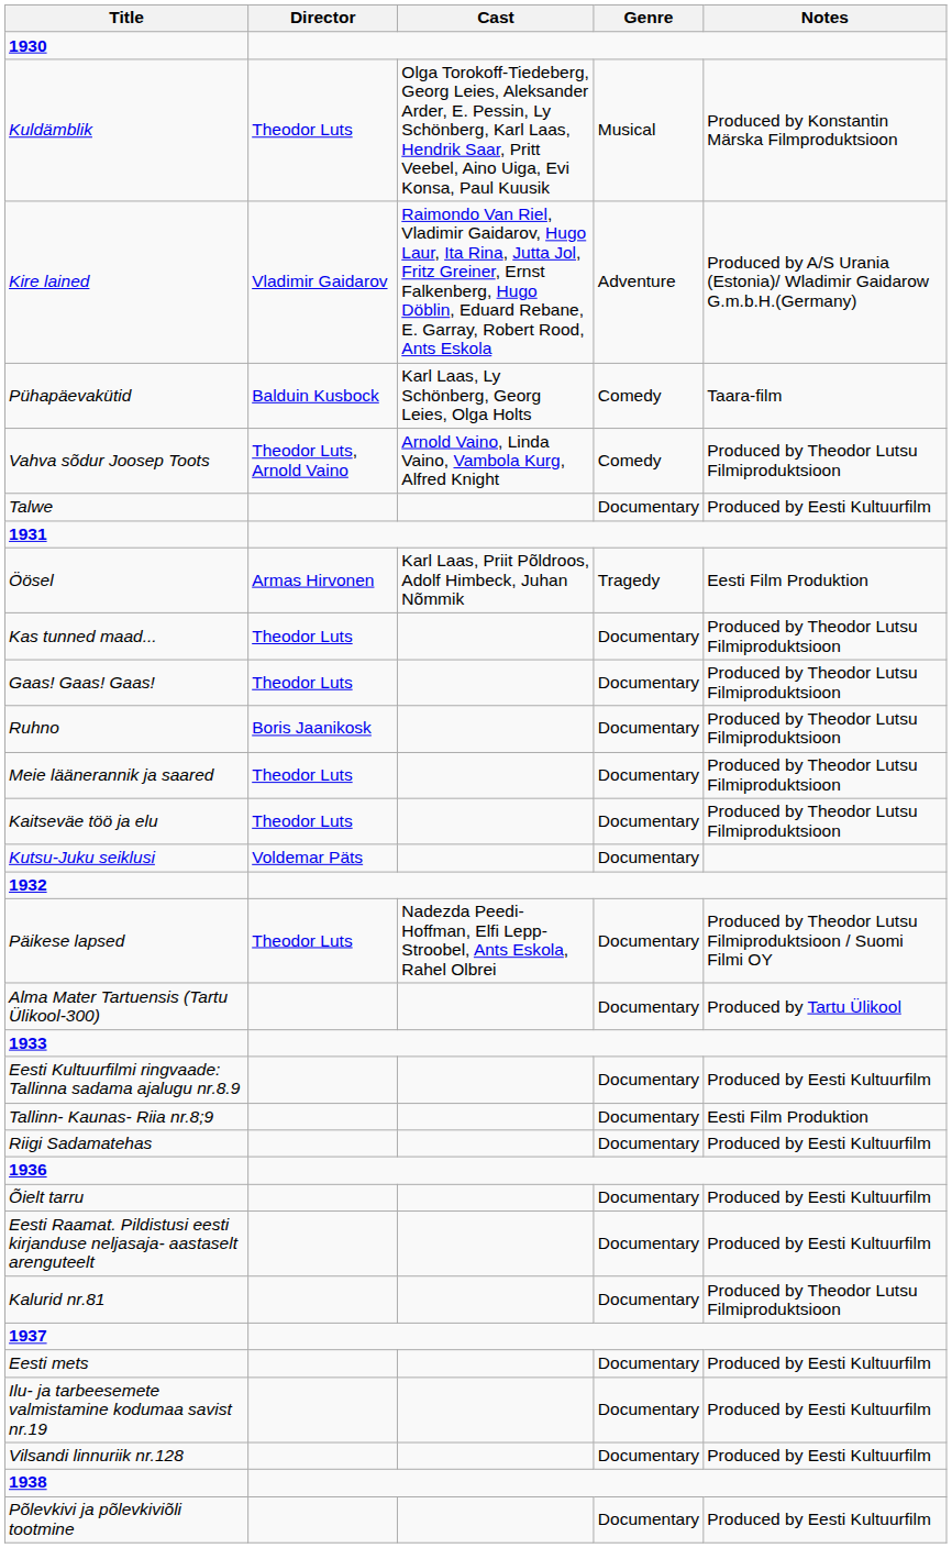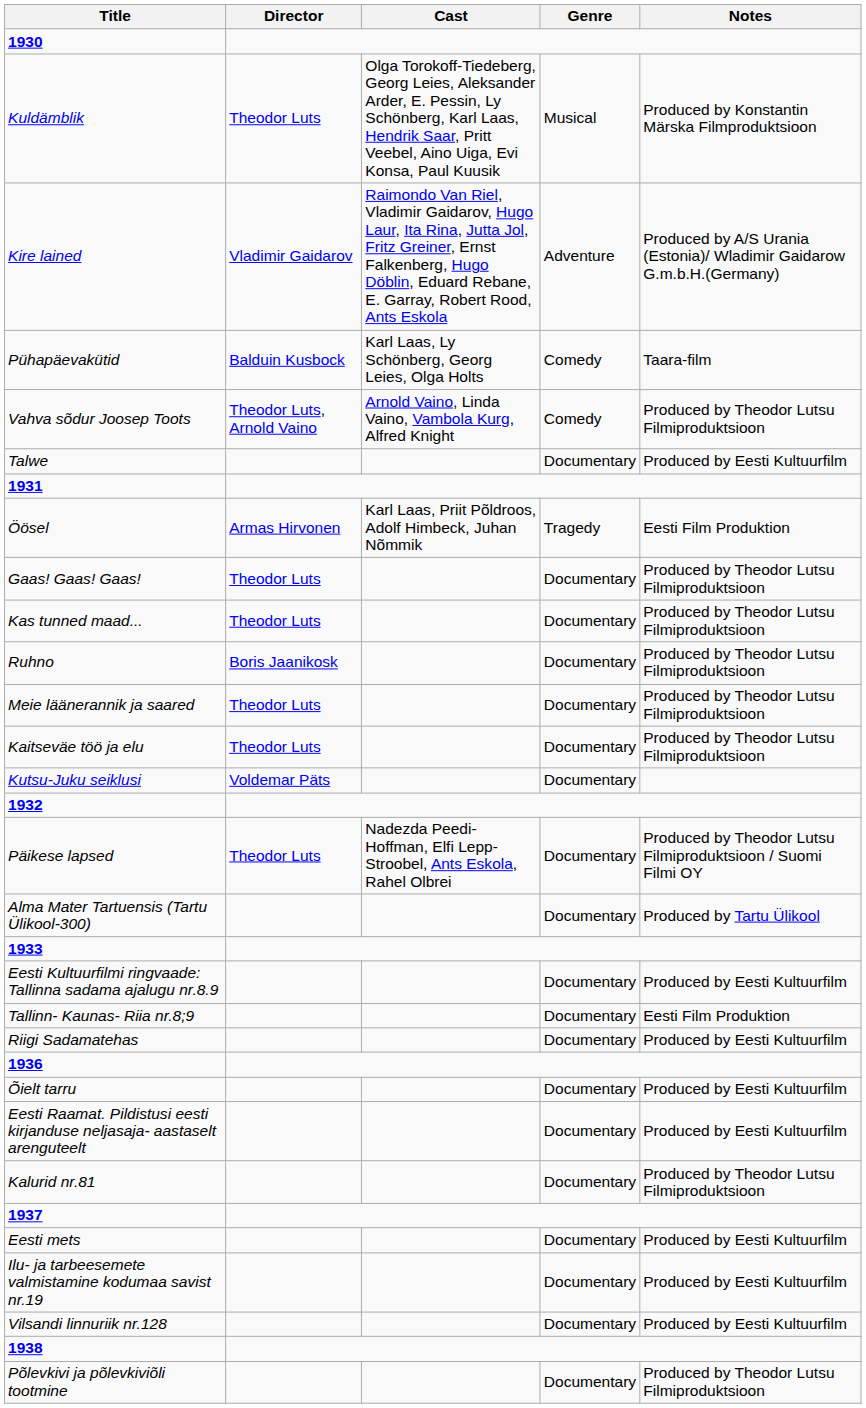 <table class="wikitable" width= "100%">
 <tr>
 <th width=26%>Title</th>
 <th width=16%>Director</th>
 <th width=21%>Cast</th>
 <th width=11%>Genre</th>
 <th width=26%>Notes</th>
 </tr>
 <tr>
 <td><strong><a href='#'>1930</a></strong></td>
 </tr>
 <tr>
 <td><em><a href='#'>Kuldämblik</a></em></td>
 <td><a href='#'>Theodor Luts</a></td>
 <td>Olga Torokoff-Tiedeberg, Georg Leies, Aleksander Arder, E. Pessin, Ly Schönberg, Karl Laas, <a href='#'>Hendrik Saar</a>, Pritt Veebel, Aino Uiga, Evi Konsa, Paul Kuusik</td>
 <td>Musical</td>
 <td>Produced by Konstantin Märska Filmproduktsioon</td>
 </tr>
 <tr>
 <td><em><a href='#'>Kire lained</a></em></td>
 <td><a href='#'>Vladimir Gaidarov</a></td>
 <td><a href='#'>Raimondo Van Riel</a>, Vladimir Gaidarov, <a href='#'>Hugo Laur</a>, <a href='#'>Ita Rina</a>, <a href='#'>Jutta Jol</a>, <a href='#'>Fritz Greiner</a>, Ernst Falkenberg, <a href='#'>Hugo Döblin</a>, Eduard Rebane, E. Garray, Robert Rood, <a href='#'>Ants Eskola</a></td>
 <td>Adventure</td>
 <td>Produced by A/S Urania (Estonia)/ Wladimir Gaidarow G.m.b.H.(Germany)</td>
 </tr>
 <tr>
 <td><em>Pühapäevakütid</em></td>
 <td><a href='#'>Balduin Kusbock</a></td>
 <td>Karl Laas, Ly Schönberg, Georg Leies, Olga Holts</td>
 <td>Comedy</td>
 <td>Taara-film</td>
 </tr>
 <tr>
 <td><em>Vahva sõdur Joosep Toots</em></td>
 <td><a href='#'>Theodor Luts</a>, <a href='#'>Arnold Vaino</a></td>
 <td><a href='#'>Arnold Vaino</a>, Linda Vaino, <a href='#'>Vambola Kurg</a>, Alfred Knight</td>
 <td>Comedy</td>
 <td>Produced by Theodor Lutsu Filmiproduktsioon</td>
 </tr>
 <tr>
 <td><em>Talwe</em></td>
 <td></td>
 <td></td>
 <td>Documentary</td>
 <td>Produced by Eesti Kultuurfilm</td>
 </tr>
 <tr>
 <td><strong><a href='#'>1931</a></strong></td>
 </tr>
 <tr>
 <td><em>Öösel</em></td>
 <td><a href='#'>Armas Hirvonen</a></td>
 <td>Karl Laas, Priit Põldroos, Adolf Himbeck, Juhan Nõmmik</td>
 <td>Tragedy</td>
 <td>Eesti Film Produktion</td>
 </tr>
 <tr>
-<td><em>Kas tunned maad...</em></td>
+<td><em>Gaas! Gaas! Gaas!</em></td>
 <td><a href='#'>Theodor Luts</a></td>
 <td></td>
 <td>Documentary</td>
 <td>Produced by Theodor Lutsu Filmiproduktsioon</td>
 </tr>
 <tr>
-<td><em>Gaas! Gaas! Gaas!</em></td>
+<td><em>Kas tunned maad...</em></td>
 <td><a href='#'>Theodor Luts</a></td>
 <td></td>
 <td>Documentary</td>
 <td>Produced by Theodor Lutsu Filmiproduktsioon</td>
 </tr>
 <tr>
 <td><em>Ruhno</em></td>
 <td><a href='#'>Boris Jaanikosk</a></td>
 <td></td>
 <td>Documentary</td>
 <td>Produced by Theodor Lutsu Filmiproduktsioon</td>
 </tr>
 <tr>
 <td><em>Meie läänerannik ja saared</em></td>
 <td><a href='#'>Theodor Luts</a></td>
 <td></td>
 <td>Documentary</td>
 <td>Produced by Theodor Lutsu Filmiproduktsioon</td>
 </tr>
 <tr>
 <td><em>Kaitseväe töö ja elu</em></td>
 <td><a href='#'>Theodor Luts</a></td>
 <td></td>
 <td>Documentary</td>
 <td>Produced by Theodor Lutsu Filmiproduktsioon</td>
 </tr>
 <tr>
 <td><em><a href='#'>Kutsu-Juku seiklusi</a></em></td>
 <td><a href='#'>Voldemar Päts</a></td>
 <td></td>
 <td>Documentary</td>
 <td></td>
 </tr>
 <tr>
 <td><strong><a href='#'>1932</a></strong></td>
 </tr>
 <tr>
 <td><em>Päikese lapsed</em></td>
 <td><a href='#'>Theodor Luts</a></td>
 <td>Nadezda Peedi-Hoffman, Elfi Lepp-Stroobel, <a href='#'>Ants Eskola</a>, Rahel Olbrei</td>
 <td>Documentary</td>
 <td>Produced by Theodor Lutsu Filmiproduktsioon / Suomi Filmi OY</td>
 </tr>
 <tr>
 <td><em>Alma Mater Tartuensis (Tartu Ülikool-300)</em></td>
 <td></td>
 <td></td>
 <td>Documentary</td>
 <td>Produced by <a href='#'>Tartu Ülikool</a></td>
 </tr>
 <tr>
 <td><strong><a href='#'>1933</a></strong></td>
 </tr>
 <tr>
 <td><em>Eesti Kultuurfilmi ringvaade: Tallinna sadama ajalugu nr.8.9</em></td>
 <td></td>
 <td></td>
 <td>Documentary</td>
 <td>Produced by Eesti Kultuurfilm</td>
 </tr>
 <tr>
 <td><em>Tallinn- Kaunas- Riia nr.8;9</em></td>
 <td></td>
 <td></td>
 <td>Documentary</td>
 <td>Eesti Film Produktion</td>
 </tr>
 <tr>
 <td><em>Riigi Sadamatehas</em></td>
 <td></td>
 <td></td>
 <td>Documentary</td>
 <td>Produced by Eesti Kultuurfilm</td>
 </tr>
 <tr>
 <td><strong><a href='#'>1936</a></strong></td>
 </tr>
 <tr>
 <td><em>Õielt tarru</em></td>
 <td></td>
 <td></td>
 <td>Documentary</td>
 <td>Produced by Eesti Kultuurfilm</td>
 </tr>
 <tr>
 <td><em>Eesti Raamat. Pildistusi eesti kirjanduse neljasaja- aastaselt arenguteelt</em></td>
 <td></td>
 <td></td>
 <td>Documentary</td>
 <td>Produced by Eesti Kultuurfilm</td>
 </tr>
 <tr>
 <td><em>Kalurid nr.81</em></td>
 <td></td>
 <td></td>
 <td>Documentary</td>
 <td>Produced by Theodor Lutsu Filmiproduktsioon</td>
 </tr>
 <tr>
 <td><strong><a href='#'>1937</a></strong></td>
 </tr>
 <tr>
 <td><em>Eesti mets</em></td>
 <td></td>
 <td></td>
 <td>Documentary</td>
 <td>Produced by Eesti Kultuurfilm</td>
 </tr>
 <tr>
 <td><em>Ilu- ja tarbeesemete valmistamine kodumaa savist nr.19</em></td>
 <td></td>
 <td></td>
 <td>Documentary</td>
 <td>Produced by Eesti Kultuurfilm</td>
 </tr>
 <tr>
 <td><em>Vilsandi linnuriik nr.128</em></td>
 <td></td>
 <td></td>
 <td>Documentary</td>
 <td>Produced by Eesti Kultuurfilm</td>
 </tr>
 <tr>
 <td><strong><a href='#'>1938</a></strong></td>
 </tr>
 <tr>
 <td><em>Põlevkivi ja põlevkiviõli tootmine</em></td>
 <td></td>
 <td></td>
 <td>Documentary</td>
-<td>Produced by Eesti Kultuurfilm</td>
+<td>Produced by Theodor Lutsu Filmiproduktsioon</td>
 </tr>
 </table>
